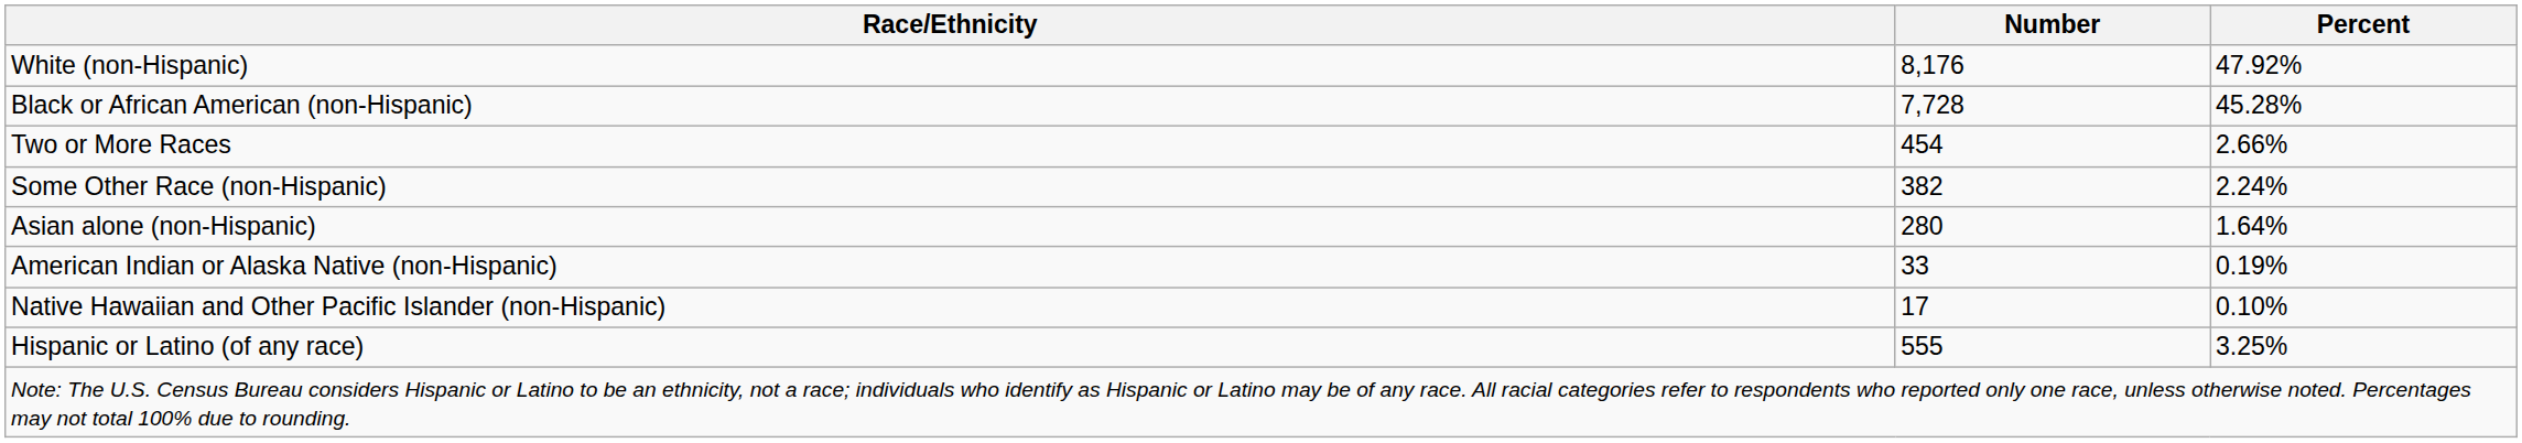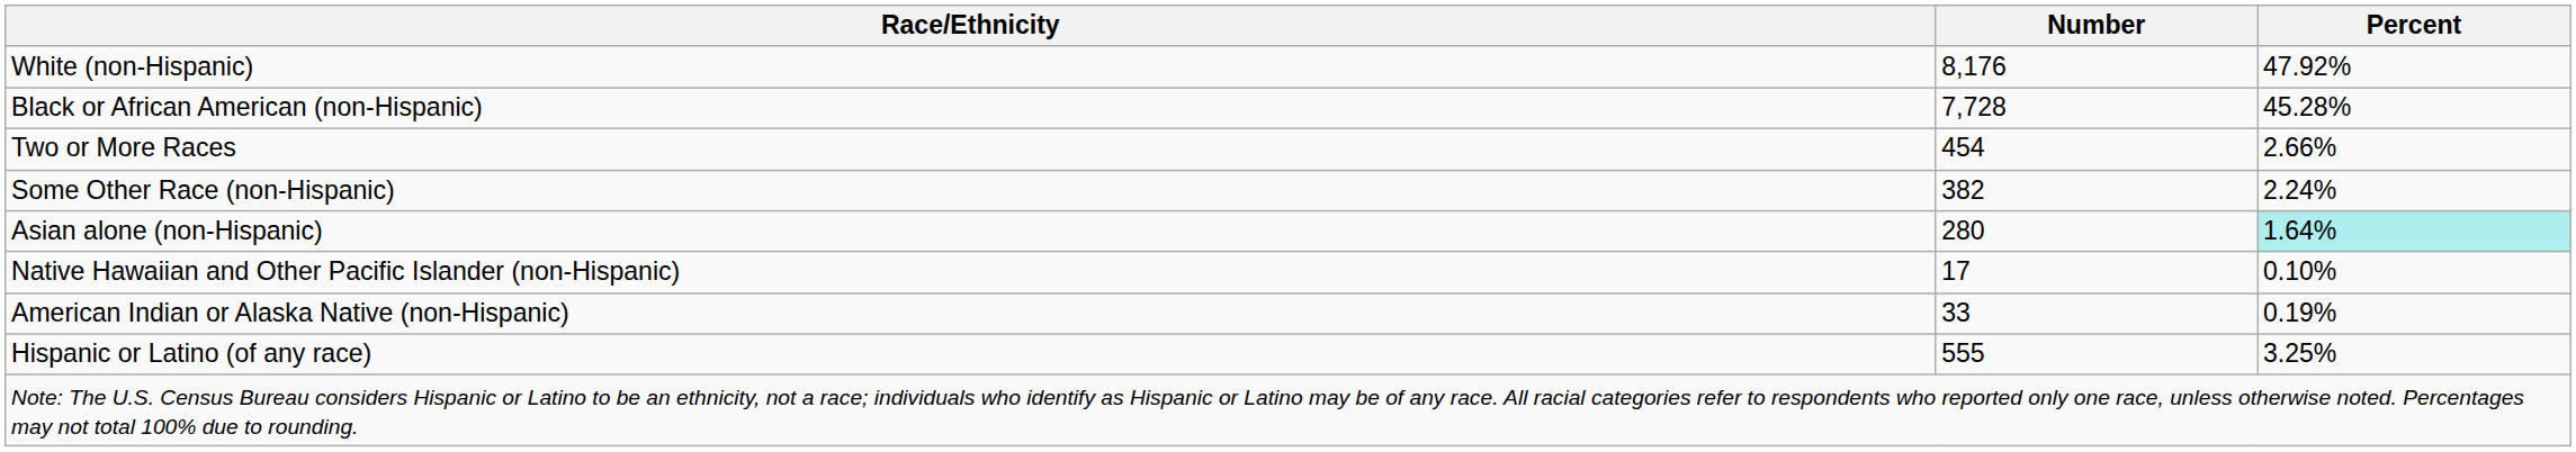 <table class="wikitable" style="margin-left:auto; margin-right:auto;">
 <tr>
 <th>Race/Ethnicity</th>
 <th>Number</th>
 <th>Percent</th>
 </tr>
 <tr>
 <td>White (non-Hispanic)</td>
 <td>8,176</td>
 <td>47.92%</td>
 </tr>
 <tr>
 <td>Black or African American (non-Hispanic)</td>
 <td>7,728</td>
 <td>45.28%</td>
 </tr>
 <tr>
 <td>Two or More Races</td>
 <td>454</td>
 <td>2.66%</td>
 </tr>
 <tr>
 <td>Some Other Race (non-Hispanic)</td>
 <td>382</td>
 <td>2.24%</td>
 </tr>
 <tr>
 <td>Asian alone (non-Hispanic)</td>
 <td>280</td>
-<td>1.64%</td>
+<td style="background: paleturquoise;">1.64%</td>
+</tr>
+<tr>
+<td>Native Hawaiian and Other Pacific Islander (non-Hispanic)</td>
+<td>17</td>
+<td>0.10%</td>
 </tr>
 <tr>
 <td>American Indian or Alaska Native (non-Hispanic)</td>
 <td>33</td>
 <td>0.19%</td>
-</tr>
-<tr>
-<td>Native Hawaiian and Other Pacific Islander (non-Hispanic)</td>
-<td>17</td>
-<td>0.10%</td>
 </tr>
 <tr>
 <td>Hispanic or Latino (of any race)</td>
 <td>555</td>
 <td>3.25%</td>
 </tr>
 <tr>
 <td colspan="3"><small><em>Note: The U.S. Census Bureau considers Hispanic or Latino to be an ethnicity, not a race; individuals who identify as Hispanic or Latino may be of any race. All racial categories refer to respondents who reported only one race, unless otherwise noted. Percentages may not total 100% due to rounding.</em></small></td>
 </tr>
 </table>
